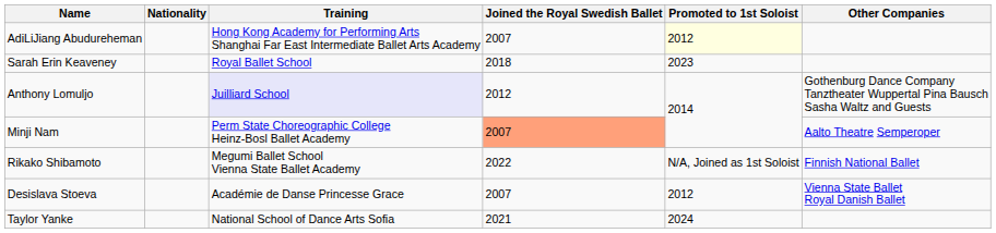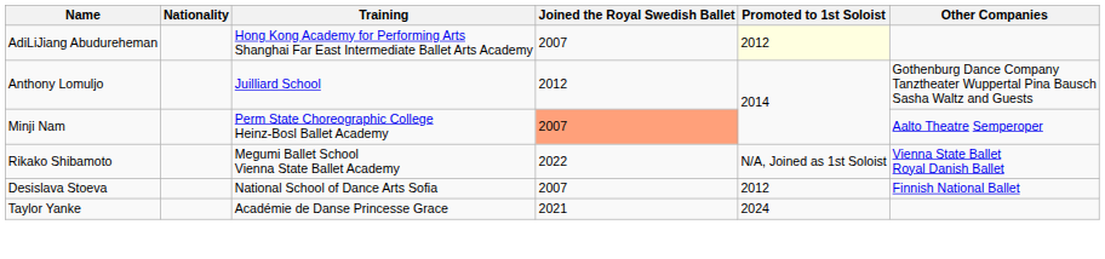 <table class="wikitable">
 <tr>
 <th>Name</th>
 <th>Nationality</th>
 <th>Training</th>
 <th>Joined the Royal Swedish Ballet</th>
 <th>Promoted to 1st Soloist</th>
 <th>Other Companies</th>
 </tr>
 <tr>
 <td>AdiLiJiang Abudureheman</td>
 <td></td>
 <td><a href='#'>Hong Kong Academy for Performing Arts</a><br>Shanghai Far East Intermediate Ballet Arts Academy</td>
 <td>2007</td>
 <td style="background: lightyellow;">2012</td>
 <td></td>
 </tr>
 <tr>
-<td>Sarah Erin Keaveney</td>
-<td></td>
-<td><a href='#'>Royal Ballet School</a></td>
-<td>2018</td>
-<td>2023</td>
-<td></td>
-</tr>
-<tr>
 <td>Anthony Lomuljo</td>
 <td><br></td>
-<td style="background: lavender;"><a href='#'>Juilliard School</a></td>
+<td><a href='#'>Juilliard School</a></td>
 <td>2012</td>
 <td rowspan="2">2014</td>
 <td>Gothenburg Dance Company<br>Tanztheater Wuppertal Pina Bausch<br>Sasha Waltz and Guests</td>
 </tr>
 <tr>
 <td>Minji Nam</td>
 <td></td>
 <td><a href='#'>Perm State Choreographic College</a> <br>Heinz-Bosl Ballet Academy</td>
 <td style="background: lightsalmon;">2007</td>
 <td><a href='#'>Aalto Theatre</a> <a href='#'>Semperoper</a></td>
 </tr>
 <tr>
 <td>Rikako Shibamoto</td>
 <td></td>
 <td>Megumi Ballet School<br>Vienna State Ballet Academy</td>
 <td>2022</td>
 <td>N/A, Joined as 1st Soloist</td>
-<td><a href='#'>Finnish National Ballet</a></td>
+<td><a href='#'>Vienna State Ballet</a><br><a href='#'>Royal Danish Ballet</a></td>
 </tr>
 <tr>
 <td>Desislava Stoeva</td>
 <td></td>
-<td>Académie de Danse Princesse Grace</td>
+<td>National School of Dance Arts Sofia</td>
 <td>2007</td>
 <td>2012</td>
-<td><a href='#'>Vienna State Ballet</a><br><a href='#'>Royal Danish Ballet</a></td>
+<td><a href='#'>Finnish National Ballet</a></td>
 </tr>
 <tr>
 <td>Taylor Yanke</td>
 <td></td>
-<td>National School of Dance Arts Sofia</td>
+<td>Académie de Danse Princesse Grace</td>
 <td>2021</td>
 <td>2024</td>
 <td></td>
 </tr>
 </table>
